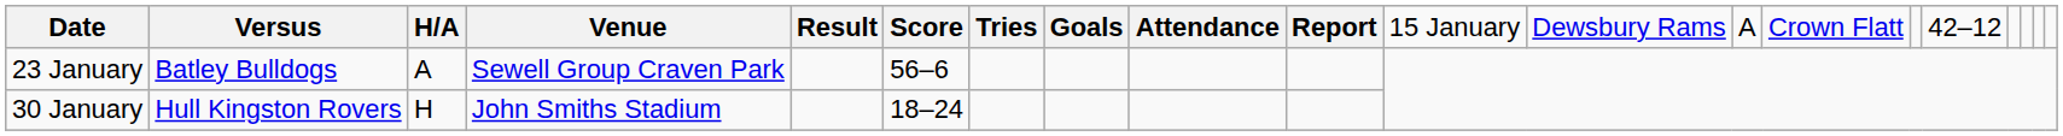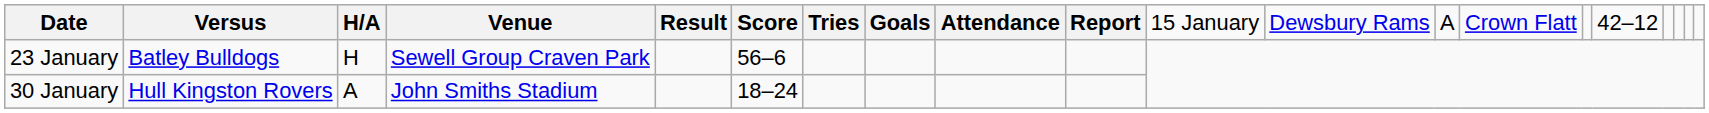 <table class="wikitable defaultleft col3center col6center col9right" style="font-size:90%;">
 <tr>
 <th>Date</th>
 <th>Versus</th>
 <th>H/A</th>
 <th>Venue</th>
 <th>Result</th>
 <th>Score</th>
 <th>Tries</th>
 <th>Goals</th>
 <th>Attendance</th>
 <th>Report</th>
 <td>15 January</td>
 <td> <a href='#'>Dewsbury Rams</a></td>
 <td>A</td>
 <td><a href='#'>Crown Flatt</a></td>
 <td></td>
 <td>42–12</td>
 <td></td>
 <td></td>
 <td></td>
 <td></td>
 </tr>
 <tr>
 <td>23 January</td>
 <td> <a href='#'>Batley Bulldogs</a></td>
-<td>A</td>
+<td>H</td>
 <td><a href='#'>Sewell Group Craven Park</a></td>
 <td></td>
 <td>56–6</td>
 <td></td>
 <td></td>
 <td></td>
 <td></td>
 </tr>
 <tr>
 <td>30 January</td>
 <td> <a href='#'>Hull Kingston Rovers</a></td>
-<td>H</td>
+<td>A</td>
 <td><a href='#'>John Smiths Stadium</a></td>
 <td></td>
 <td>18–24</td>
 <td></td>
 <td></td>
 <td></td>
 <td></td>
 </tr>
 </table>
